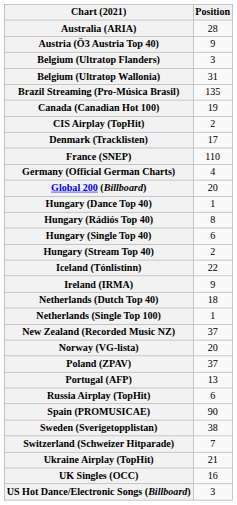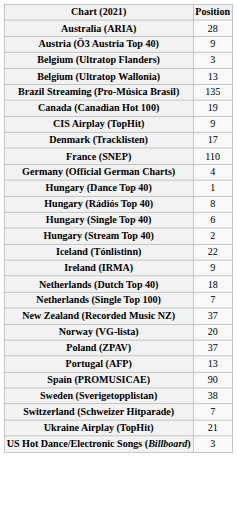 <table class="wikitable sortable plainrowheaders" style="text-align:center">
 <tr>
 <th scope="col">Chart (2021)</th>
 <th scope="col">Position</th>
 </tr>
 <tr>
 <th scope="row">Australia (ARIA)</th>
 <td>28</td>
 </tr>
 <tr>
 <th scope="row">Austria (Ö3 Austria Top 40)</th>
 <td>9</td>
 </tr>
 <tr>
 <th scope="row">Belgium (Ultratop Flanders)</th>
 <td>3</td>
 </tr>
 <tr>
 <th scope="row">Belgium (Ultratop Wallonia)</th>
-<td>31</td>
+<td>13</td>
 </tr>
 <tr>
 <th scope="row">Brazil Streaming (Pro-Música Brasil)</th>
 <td>135</td>
 </tr>
 <tr>
 <th scope="row">Canada (Canadian Hot 100)</th>
 <td>19</td>
 </tr>
 <tr>
 <th scope="row">CIS Airplay (TopHit)</th>
-<td>2</td>
+<td>9</td>
 </tr>
 <tr>
 <th scope="row">Denmark (Tracklisten)</th>
 <td>17</td>
 </tr>
 <tr>
 <th scope="row">France (SNEP)</th>
 <td>110</td>
 </tr>
 <tr>
 <th scope="row">Germany (Official German Charts)</th>
 <td>4</td>
-</tr>
-<tr>
-<th scope="row"><a href='#'>Global 200</a> (<em>Billboard</em>)</th>
-<td>20</td>
 </tr>
 <tr>
 <th scope="row">Hungary (Dance Top 40)</th>
 <td>1</td>
 </tr>
 <tr>
 <th scope="row">Hungary (Rádiós Top 40)</th>
 <td>8</td>
 </tr>
 <tr>
 <th scope="row">Hungary (Single Top 40)</th>
 <td>6</td>
 </tr>
 <tr>
 <th scope="row">Hungary (Stream Top 40)</th>
 <td>2</td>
 </tr>
 <tr>
 <th scope="row">Iceland (Tónlistinn)</th>
 <td>22</td>
 </tr>
 <tr>
 <th scope="row">Ireland (IRMA)</th>
 <td>9</td>
 </tr>
 <tr>
 <th scope="row">Netherlands (Dutch Top 40)</th>
 <td>18</td>
 </tr>
 <tr>
 <th scope="row">Netherlands (Single Top 100)</th>
-<td>1</td>
+<td>7</td>
 </tr>
 <tr>
 <th scope="row">New Zealand (Recorded Music NZ)</th>
 <td>37</td>
 </tr>
 <tr>
 <th scope="row">Norway (VG-lista)</th>
 <td>20</td>
 </tr>
 <tr>
 <th scope="row">Poland (ZPAV)</th>
 <td>37</td>
 </tr>
 <tr>
 <th scope="row">Portugal (AFP)</th>
 <td>13</td>
 </tr>
 <tr>
-<th scope="row">Russia Airplay (TopHit)</th>
-<td>6</td>
-</tr>
-<tr>
 <th scope="row">Spain (PROMUSICAE)</th>
 <td>90</td>
 </tr>
 <tr>
 <th scope="row">Sweden (Sverigetopplistan)</th>
 <td>38</td>
 </tr>
 <tr>
 <th scope="row">Switzerland (Schweizer Hitparade)</th>
 <td>7</td>
 </tr>
 <tr>
 <th scope="row">Ukraine Airplay (TopHit)</th>
 <td>21</td>
 </tr>
 <tr>
-<th scope="row">UK Singles (OCC)</th>
-<td>16</td>
-</tr>
-<tr>
 <th scope="row">US Hot Dance/Electronic Songs (<em>Billboard</em>)</th>
 <td>3</td>
 </tr>
 </table>
